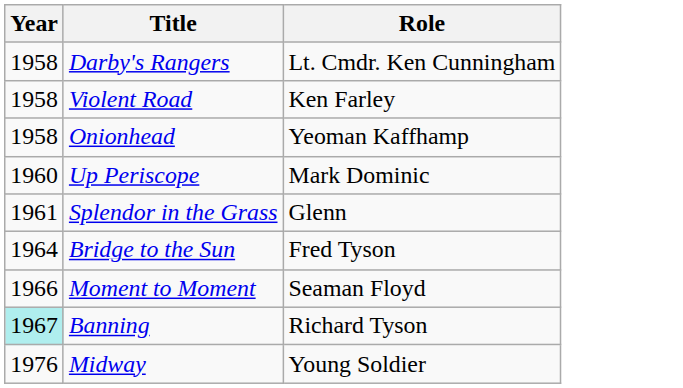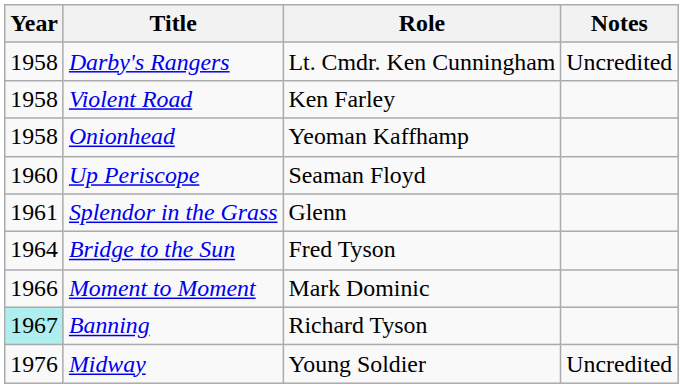 <table class="wikitable">
 <tr>
 <th>Year</th>
 <th>Title</th>
 <th>Role</th>
+<th>Notes</th>
 </tr>
 <tr>
 <td>1958</td>
 <td><em><a href='#'>Darby's Rangers</a></em></td>
 <td>Lt. Cmdr. Ken Cunningham</td>
+<td>Uncredited</td>
 </tr>
 <tr>
 <td>1958</td>
 <td><em><a href='#'>Violent Road</a></em></td>
 <td>Ken Farley</td>
+<td></td>
 </tr>
 <tr>
 <td>1958</td>
 <td><em><a href='#'>Onionhead</a></em></td>
 <td>Yeoman Kaffhamp</td>
+<td></td>
 </tr>
 <tr>
 <td>1960</td>
 <td><em><a href='#'>Up Periscope</a></em></td>
-<td>Mark Dominic</td>
+<td>Seaman Floyd</td>
+<td></td>
 </tr>
 <tr>
 <td>1961</td>
 <td><em><a href='#'>Splendor in the Grass</a></em></td>
 <td>Glenn</td>
+<td></td>
 </tr>
 <tr>
 <td>1964</td>
 <td><em><a href='#'>Bridge to the Sun</a></em></td>
 <td>Fred Tyson</td>
+<td></td>
 </tr>
 <tr>
 <td>1966</td>
 <td><em><a href='#'>Moment to Moment</a></em></td>
-<td>Seaman Floyd</td>
+<td>Mark Dominic</td>
+<td></td>
 </tr>
 <tr>
 <td style="background: paleturquoise;">1967</td>
 <td><em><a href='#'>Banning</a></em></td>
 <td>Richard Tyson</td>
+<td></td>
 </tr>
 <tr>
 <td>1976</td>
 <td><em><a href='#'>Midway</a></em></td>
 <td>Young Soldier</td>
+<td>Uncredited</td>
 </tr>
 </table>
